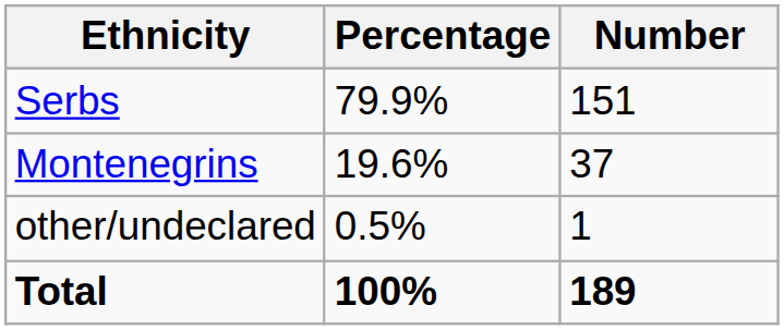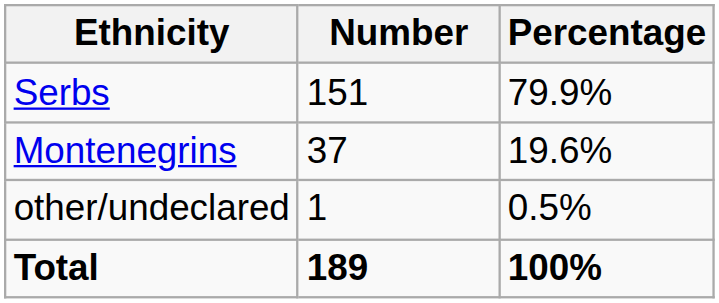 <table class="wikitable">
 <tr>
 <th width="100px">Ethnicity</th>
+<th width="80px">Number</th>
 <th width="80px">Percentage</th>
-<th width="80px">Number</th>
 </tr>
 <tr>
 <td><a href='#'>Serbs</a></td>
+<td>151</td>
 <td>79.9%</td>
-<td>151</td>
 </tr>
 <tr>
 <td><a href='#'>Montenegrins</a></td>
+<td>37</td>
 <td>19.6%</td>
-<td>37</td>
 </tr>
 <tr>
 <td>other/undeclared</td>
+<td>1</td>
 <td>0.5%</td>
-<td>1</td>
 </tr>
 <tr>
 <td><strong>Total</strong></td>
+<td><strong>189</strong></td>
 <td><strong>100%</strong></td>
-<td><strong>189</strong></td>
 </tr>
 </table>
